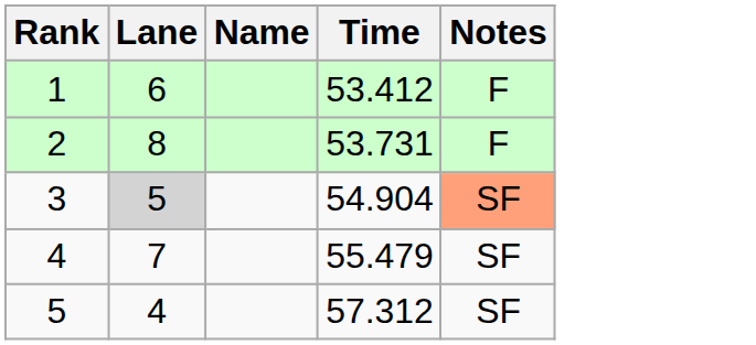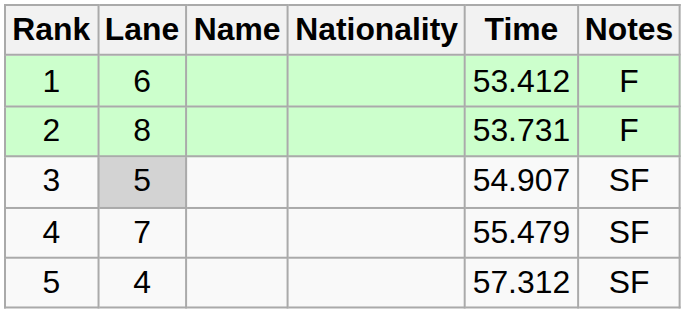 <table class="wikitable sortable" style="text-align:center">
 <tr>
 <th>Rank</th>
 <th>Lane</th>
 <th>Name</th>
+<th>Nationality</th>
 <th>Time</th>
 <th>Notes</th>
 </tr>
 <tr bgcolor=ccffcc>
 <td>1</td>
 <td>6</td>
+<td align=left></td>
 <td align=left></td>
 <td>53.412</td>
 <td>F</td>
 </tr>
 <tr bgcolor=ccffcc>
 <td>2</td>
 <td>8</td>
 <td align=left></td>
+<td align=left></td>
 <td>53.731</td>
 <td>F</td>
 </tr>
 <tr>
 <td>3</td>
 <td style="background: lightgrey;">5</td>
 <td align=left></td>
-<td>54.904</td>
-<td style="background: lightsalmon;">SF</td>
+<td align=left></td>
+<td>54.907</td>
+<td>SF</td>
 </tr>
 <tr>
 <td>4</td>
 <td>7</td>
+<td align=left></td>
 <td align=left></td>
 <td>55.479</td>
 <td>SF</td>
 </tr>
 <tr>
 <td>5</td>
 <td>4</td>
 <td align=left></td>
+<td align=left></td>
 <td>57.312</td>
 <td>SF</td>
 </tr>
 </table>
